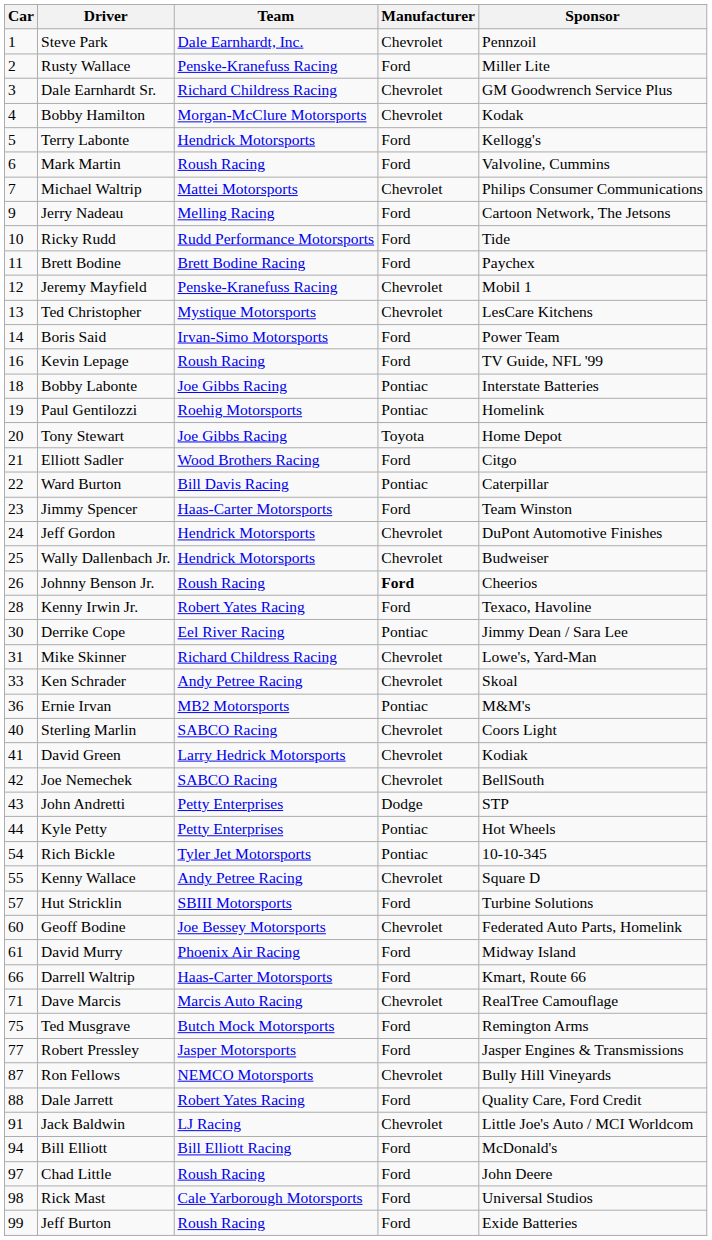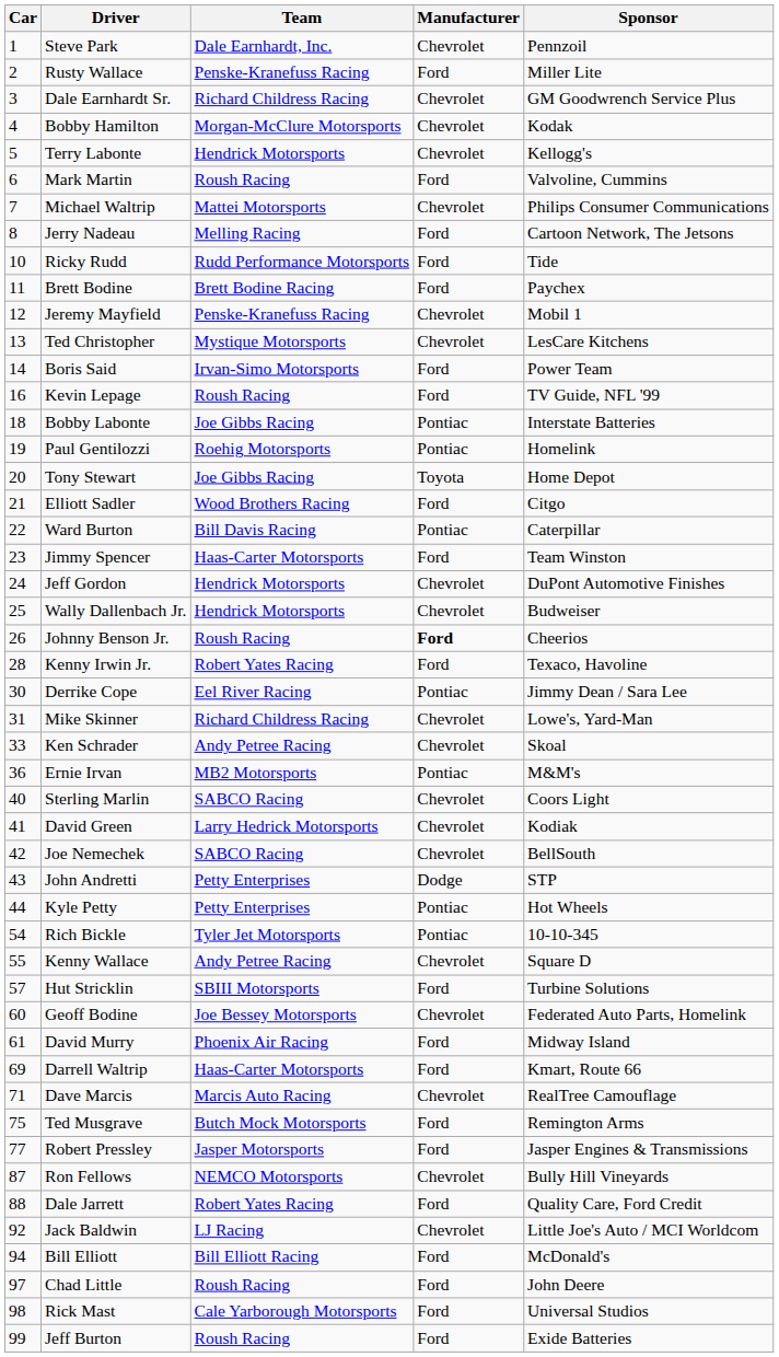 <table class="wikitable">
 <tr>
 <th>Car</th>
 <th>Driver</th>
 <th>Team</th>
 <th>Manufacturer</th>
 <th>Sponsor</th>
 </tr>
 <tr>
 <td>1</td>
 <td>Steve Park</td>
 <td><a href='#'>Dale Earnhardt, Inc.</a></td>
 <td>Chevrolet</td>
 <td>Pennzoil</td>
 </tr>
 <tr>
 <td>2</td>
 <td>Rusty Wallace</td>
 <td><a href='#'>Penske-Kranefuss Racing</a></td>
 <td>Ford</td>
 <td>Miller Lite</td>
 </tr>
 <tr>
 <td>3</td>
 <td>Dale Earnhardt Sr.</td>
 <td><a href='#'>Richard Childress Racing</a></td>
 <td>Chevrolet</td>
 <td>GM Goodwrench Service Plus</td>
 </tr>
 <tr>
 <td>4</td>
 <td>Bobby Hamilton</td>
 <td><a href='#'>Morgan-McClure Motorsports</a></td>
 <td>Chevrolet</td>
 <td>Kodak</td>
 </tr>
 <tr>
 <td>5</td>
 <td>Terry Labonte</td>
 <td><a href='#'>Hendrick Motorsports</a></td>
-<td>Ford</td>
+<td>Chevrolet</td>
 <td>Kellogg's</td>
 </tr>
 <tr>
 <td>6</td>
 <td>Mark Martin</td>
 <td><a href='#'>Roush Racing</a></td>
 <td>Ford</td>
 <td>Valvoline, Cummins</td>
 </tr>
 <tr>
 <td>7</td>
 <td>Michael Waltrip</td>
 <td><a href='#'>Mattei Motorsports</a></td>
 <td>Chevrolet</td>
 <td>Philips Consumer Communications</td>
 </tr>
 <tr>
-<td>9</td>
+<td>8</td>
 <td>Jerry Nadeau</td>
 <td><a href='#'>Melling Racing</a></td>
 <td>Ford</td>
 <td>Cartoon Network, The Jetsons</td>
 </tr>
 <tr>
 <td>10</td>
 <td>Ricky Rudd</td>
 <td><a href='#'>Rudd Performance Motorsports</a></td>
 <td>Ford</td>
 <td>Tide</td>
 </tr>
 <tr>
 <td>11</td>
 <td>Brett Bodine</td>
 <td><a href='#'>Brett Bodine Racing</a></td>
 <td>Ford</td>
 <td>Paychex</td>
 </tr>
 <tr>
 <td>12</td>
 <td>Jeremy Mayfield</td>
 <td><a href='#'>Penske-Kranefuss Racing</a></td>
 <td>Chevrolet</td>
 <td>Mobil 1</td>
 </tr>
 <tr>
 <td>13</td>
 <td>Ted Christopher</td>
 <td><a href='#'>Mystique Motorsports</a></td>
 <td>Chevrolet</td>
 <td>LesCare Kitchens</td>
 </tr>
 <tr>
 <td>14</td>
 <td>Boris Said</td>
 <td><a href='#'>Irvan-Simo Motorsports</a></td>
 <td>Ford</td>
 <td>Power Team</td>
 </tr>
 <tr>
 <td>16</td>
 <td>Kevin Lepage</td>
 <td><a href='#'>Roush Racing</a></td>
 <td>Ford</td>
 <td>TV Guide, NFL '99</td>
 </tr>
 <tr>
 <td>18</td>
 <td>Bobby Labonte</td>
 <td><a href='#'>Joe Gibbs Racing</a></td>
 <td>Pontiac</td>
 <td>Interstate Batteries</td>
 </tr>
 <tr>
 <td>19</td>
 <td>Paul Gentilozzi</td>
 <td><a href='#'>Roehig Motorsports</a></td>
 <td>Pontiac</td>
 <td>Homelink</td>
 </tr>
 <tr>
 <td>20</td>
 <td>Tony Stewart</td>
 <td><a href='#'>Joe Gibbs Racing</a></td>
 <td>Toyota</td>
 <td>Home Depot</td>
 </tr>
 <tr>
 <td>21</td>
 <td>Elliott Sadler</td>
 <td><a href='#'>Wood Brothers Racing</a></td>
 <td>Ford</td>
 <td>Citgo</td>
 </tr>
 <tr>
 <td>22</td>
 <td>Ward Burton</td>
 <td><a href='#'>Bill Davis Racing</a></td>
 <td>Pontiac</td>
 <td>Caterpillar</td>
 </tr>
 <tr>
 <td>23</td>
 <td>Jimmy Spencer</td>
 <td><a href='#'>Haas-Carter Motorsports</a></td>
 <td>Ford</td>
 <td>Team Winston</td>
 </tr>
 <tr>
 <td>24</td>
 <td>Jeff Gordon</td>
 <td><a href='#'>Hendrick Motorsports</a></td>
 <td>Chevrolet</td>
 <td>DuPont Automotive Finishes</td>
 </tr>
 <tr>
 <td>25</td>
 <td>Wally Dallenbach Jr.</td>
 <td><a href='#'>Hendrick Motorsports</a></td>
 <td>Chevrolet</td>
 <td>Budweiser</td>
 </tr>
 <tr>
 <td>26</td>
 <td>Johnny Benson Jr.</td>
 <td><a href='#'>Roush Racing</a></td>
 <td><strong>Ford</strong></td>
 <td>Cheerios</td>
 </tr>
 <tr>
 <td>28</td>
 <td>Kenny Irwin Jr.</td>
 <td><a href='#'>Robert Yates Racing</a></td>
 <td>Ford</td>
 <td>Texaco, Havoline</td>
 </tr>
 <tr>
 <td>30</td>
 <td>Derrike Cope</td>
 <td><a href='#'>Eel River Racing</a></td>
 <td>Pontiac</td>
 <td>Jimmy Dean / Sara Lee</td>
 </tr>
 <tr>
 <td>31</td>
 <td>Mike Skinner</td>
 <td><a href='#'>Richard Childress Racing</a></td>
 <td>Chevrolet</td>
 <td>Lowe's, Yard-Man</td>
 </tr>
 <tr>
 <td>33</td>
 <td>Ken Schrader</td>
 <td><a href='#'>Andy Petree Racing</a></td>
 <td>Chevrolet</td>
 <td>Skoal</td>
 </tr>
 <tr>
 <td>36</td>
 <td>Ernie Irvan</td>
 <td><a href='#'>MB2 Motorsports</a></td>
 <td>Pontiac</td>
 <td>M&M's</td>
 </tr>
 <tr>
 <td>40</td>
 <td>Sterling Marlin</td>
 <td><a href='#'>SABCO Racing</a></td>
 <td>Chevrolet</td>
 <td>Coors Light</td>
 </tr>
 <tr>
 <td>41</td>
 <td>David Green</td>
 <td><a href='#'>Larry Hedrick Motorsports</a></td>
 <td>Chevrolet</td>
 <td>Kodiak</td>
 </tr>
 <tr>
 <td>42</td>
 <td>Joe Nemechek</td>
 <td><a href='#'>SABCO Racing</a></td>
 <td>Chevrolet</td>
 <td>BellSouth</td>
 </tr>
 <tr>
 <td>43</td>
 <td>John Andretti</td>
 <td><a href='#'>Petty Enterprises</a></td>
 <td>Dodge</td>
 <td>STP</td>
 </tr>
 <tr>
 <td>44</td>
 <td>Kyle Petty</td>
 <td><a href='#'>Petty Enterprises</a></td>
 <td>Pontiac</td>
 <td>Hot Wheels</td>
 </tr>
 <tr>
 <td>54</td>
 <td>Rich Bickle</td>
 <td><a href='#'>Tyler Jet Motorsports</a></td>
 <td>Pontiac</td>
 <td>10-10-345</td>
 </tr>
 <tr>
 <td>55</td>
 <td>Kenny Wallace</td>
 <td><a href='#'>Andy Petree Racing</a></td>
 <td>Chevrolet</td>
 <td>Square D</td>
 </tr>
 <tr>
 <td>57</td>
 <td>Hut Stricklin</td>
 <td><a href='#'>SBIII Motorsports</a></td>
 <td>Ford</td>
 <td>Turbine Solutions</td>
 </tr>
 <tr>
 <td>60</td>
 <td>Geoff Bodine</td>
 <td><a href='#'>Joe Bessey Motorsports</a></td>
 <td>Chevrolet</td>
 <td>Federated Auto Parts, Homelink</td>
 </tr>
 <tr>
 <td>61</td>
 <td>David Murry</td>
 <td><a href='#'>Phoenix Air Racing</a></td>
 <td>Ford</td>
 <td>Midway Island</td>
 </tr>
 <tr>
-<td>66</td>
+<td>69</td>
 <td>Darrell Waltrip</td>
 <td><a href='#'>Haas-Carter Motorsports</a></td>
 <td>Ford</td>
 <td>Kmart, Route 66</td>
 </tr>
 <tr>
 <td>71</td>
 <td>Dave Marcis</td>
 <td><a href='#'>Marcis Auto Racing</a></td>
 <td>Chevrolet</td>
 <td>RealTree Camouflage</td>
 </tr>
 <tr>
 <td>75</td>
 <td>Ted Musgrave</td>
 <td><a href='#'>Butch Mock Motorsports</a></td>
 <td>Ford</td>
 <td>Remington Arms</td>
 </tr>
 <tr>
 <td>77</td>
 <td>Robert Pressley</td>
 <td><a href='#'>Jasper Motorsports</a></td>
 <td>Ford</td>
 <td>Jasper Engines & Transmissions</td>
 </tr>
 <tr>
 <td>87</td>
 <td>Ron Fellows</td>
 <td><a href='#'>NEMCO Motorsports</a></td>
 <td>Chevrolet</td>
 <td>Bully Hill Vineyards</td>
 </tr>
 <tr>
 <td>88</td>
 <td>Dale Jarrett</td>
 <td><a href='#'>Robert Yates Racing</a></td>
 <td>Ford</td>
 <td>Quality Care, Ford Credit</td>
 </tr>
 <tr>
-<td>91</td>
+<td>92</td>
 <td>Jack Baldwin</td>
 <td><a href='#'>LJ Racing</a></td>
 <td>Chevrolet</td>
 <td>Little Joe's Auto / MCI Worldcom</td>
 </tr>
 <tr>
 <td>94</td>
 <td>Bill Elliott</td>
 <td><a href='#'>Bill Elliott Racing</a></td>
 <td>Ford</td>
 <td>McDonald's</td>
 </tr>
 <tr>
 <td>97</td>
 <td>Chad Little</td>
 <td><a href='#'>Roush Racing</a></td>
 <td>Ford</td>
 <td>John Deere</td>
 </tr>
 <tr>
 <td>98</td>
 <td>Rick Mast</td>
 <td><a href='#'>Cale Yarborough Motorsports</a></td>
 <td>Ford</td>
 <td>Universal Studios</td>
 </tr>
 <tr>
 <td>99</td>
 <td>Jeff Burton</td>
 <td><a href='#'>Roush Racing</a></td>
 <td>Ford</td>
 <td>Exide Batteries</td>
 </tr>
 </table>
